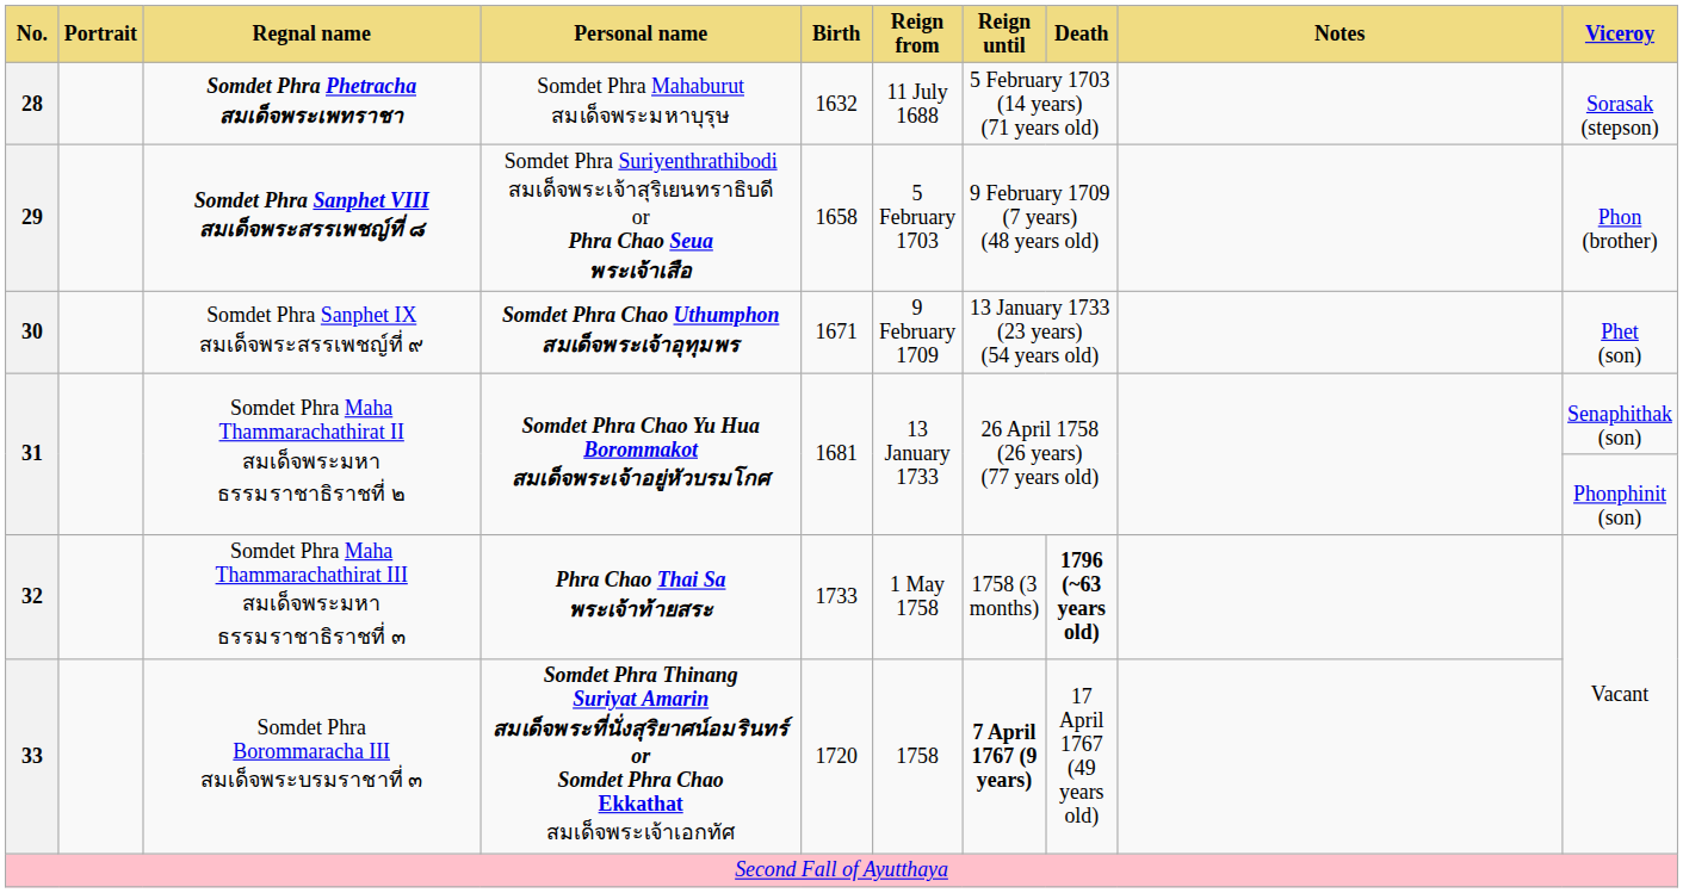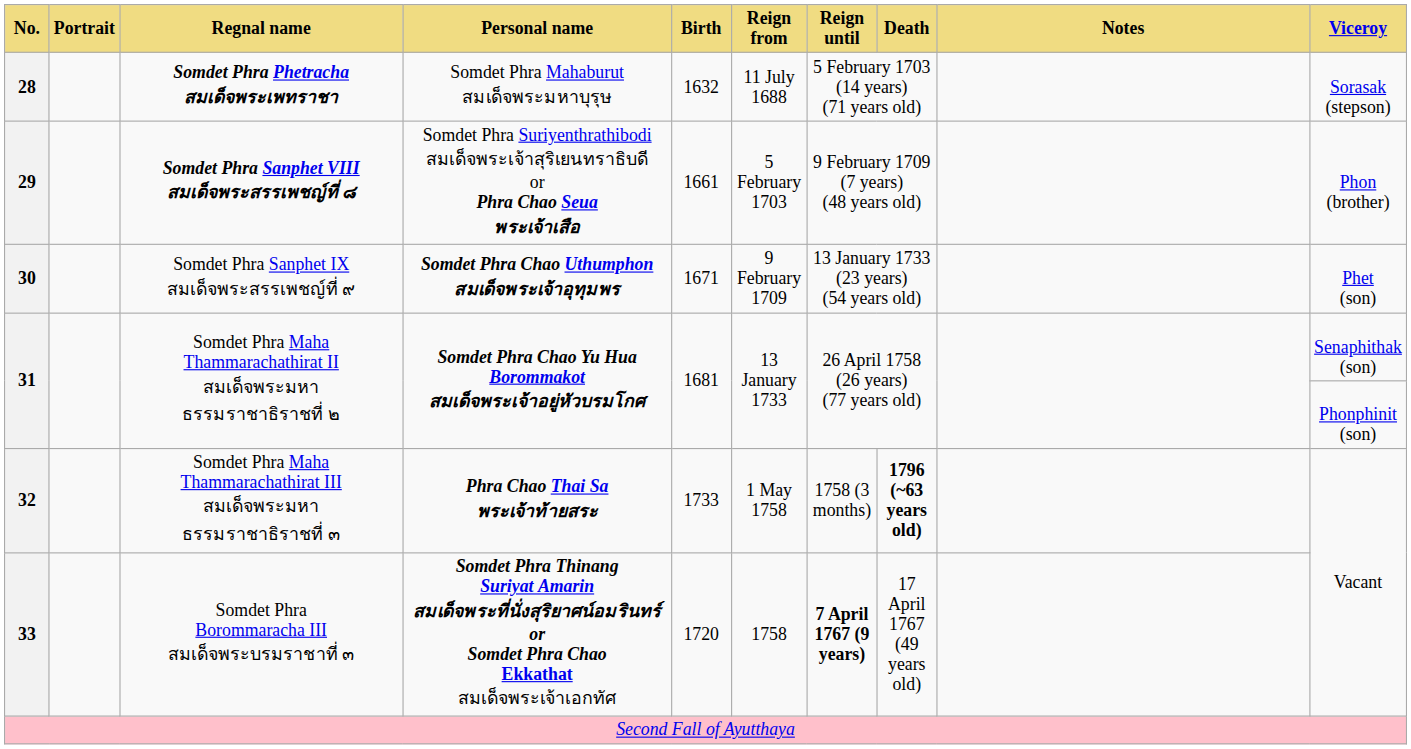 <table width=100% class="wikitable">
 <tr>
 <th style="background-color:#F0DC82" width=3%>No.</th>
 <th style="background-color:#F0DC82" width=1%>Portrait</th>
 <th style="background-color:#F0DC82" width=19%>Regnal name</th>
 <th style="background-color:#F0DC82" width=18%>Personal name</th>
 <th style="background-color:#F0DC82" width=4%>Birth</th>
 <th style="background-color:#F0DC82" width=4%>Reign from</th>
 <th style="background-color:#F0DC82" width=4%>Reign until</th>
 <th style="background-color:#F0DC82" width=4%>Death</th>
 <th style="background-color:#F0DC82" width=25%>Notes</th>
 <th style="background-color:#F0DC82" width=1%><a href='#'>Viceroy</a></th>
 </tr>
 <tr>
 <th align="center">28</th>
 <td align="center"></td>
 <td align="center"><strong><em>Somdet Phra<em> <a href='#'>Phetracha</a><strong><br>สมเด็จพระเพทราชา</td>
 <td align="center"></em></strong>Somdet Phra</em> <a href='#'>Mahaburut</a></strong><br>สมเด็จพระมหาบุรุษ</td>
 <td align="center">1632</td>
 <td align="center">11 July 1688</td>
 <td align="center" colspan="2">5 February 1703 (14 years)<br>(71 years old)</td>
 <td></td>
 <td align="center"><br><a href='#'>Sorasak</a><br>(stepson)</td>
 </tr>
 <tr>
 <th align="center">29</th>
 <td align="center"></td>
 <td align="center"><strong><em>Somdet Phra<em> <a href='#'>Sanphet VIII</a><strong><br>สมเด็จพระสรรเพชญ์ที่ ๘</td>
 <td align="center"></em></strong>Somdet Phra</em> <a href='#'>Suriyenthrathibodi</a></strong><br>สมเด็จพระเจ้าสุริเยนทราธิบดี<br>or<br><strong><em>Phra Chao<em> <a href='#'>Seua</a><strong><br>พระเจ้าเสือ</td>
-<td align="center">1658</td>
+<td align="center">1661</td>
 <td align="center">5 February 1703</td>
 <td align="center" colspan="2">9 February 1709 (7 years)<br>(48 years old)</td>
 <td></td>
 <td align="center"><br><a href='#'>Phon</a><br>(brother)</td>
 </tr>
 <tr>
 <th align="center">30</th>
 <td align="center"></td>
 <td align="center"></em></strong>Somdet Phra</em> <a href='#'>Sanphet IX</a></strong><br>สมเด็จพระสรรเพชญ์ที่ ๙</td>
 <td align="center"><strong><em>Somdet Phra Chao<em> <a href='#'>Uthumphon</a><strong><br>สมเด็จพระเจ้าอุทุมพร</td>
 <td align="center">1671</td>
 <td align="center">9 February 1709</td>
 <td align="center" colspan="2">13 January 1733 (23 years)<br>(54 years old)</td>
 <td></td>
 <td align="center"><br><a href='#'>Phet</a><br>(son)</td>
 </tr>
 <tr>
 <th rowspan="2" align="center">31</th>
 <td rowspan="2" align="center"></td>
 <td rowspan="2" align="center"></em></strong>Somdet Phra</em> <a href='#'>Maha Thammarachathirat II</a></strong><br>สมเด็จพระมหา<br>ธรรมราชาธิราชที่ ๒</td>
 <td rowspan="2" align="center"><strong><em>Somdet Phra Chao Yu Hua<em> <a href='#'>Borommakot</a><strong><br>สมเด็จพระเจ้าอยู่หัวบรมโกศ</td>
 <td rowspan="2" align="center"> 1681</td>
 <td rowspan="2" align="center">13 January 1733</td>
 <td colspan="2" rowspan="2" align="center">26 April 1758 (26 years)<br>(77 years old)</td>
 <td rowspan="2"></td>
 <td align="center"><br><a href='#'>Senaphithak</a><br>(son)</td>
 </tr>
 <tr>
 <td align="center"><br><a href='#'>Phonphinit</a><br>(son)</td>
 </tr>
 <tr>
 <th align="center">32</th>
 <td align="center"></td>
 <td align="center"></em></strong>Somdet Phra</em> <a href='#'>Maha Thammarachathirat III</a></strong><br>สมเด็จพระมหา<br>ธรรมราชาธิราชที่ ๓</td>
 <td align="center"><strong><em>Phra Cha<em>o <a href='#'>Thai Sa</a><strong><br>พระเจ้าท้ายสระ</td>
 <td align="center">1733</td>
 <td align="center">1 May 1758</td>
 <td align="center">1758 (3 months)</td>
 <td align="center"><strong>1796<br>(~63 years old)</strong></td>
 <td></td>
 <td rowspan="2" align="center"></em>Vacant<em></td>
 </tr>
 <tr>
 <th align="center">33</th>
 <td align="center"></td>
 <td align="center"></em></strong>Somdet Phra</em><br><a href='#'>Borommaracha III</a></strong><br>สมเด็จพระบรมราชาที่ ๓</td>
 <td align="center"><strong><em>Somdet Phra Thinang<em> <a href='#'>Suriyat Amarin</a><strong><br>สมเด็จพระที่นั่งสุริยาศน์อมรินทร์<br>or<br></em></strong>Somdet Phra Chao</em><br><a href='#'>Ekkathat</a></strong><br>สมเด็จพระเจ้าเอกทัศ</td>
 <td align="center">1720</td>
 <td align="center">1758</td>
 <td align="center"><strong>7 April 1767 (9 years)</strong></td>
 <td align="center">17 April 1767<br>(49 years old)</td>
 <td></td>
 </tr>
 <tr>
 <td align="center" colspan="10" style="background-color:#FFC0CB"><em><a href='#'>Second Fall of Ayutthaya</a></em></td>
 </tr>
 </table>
